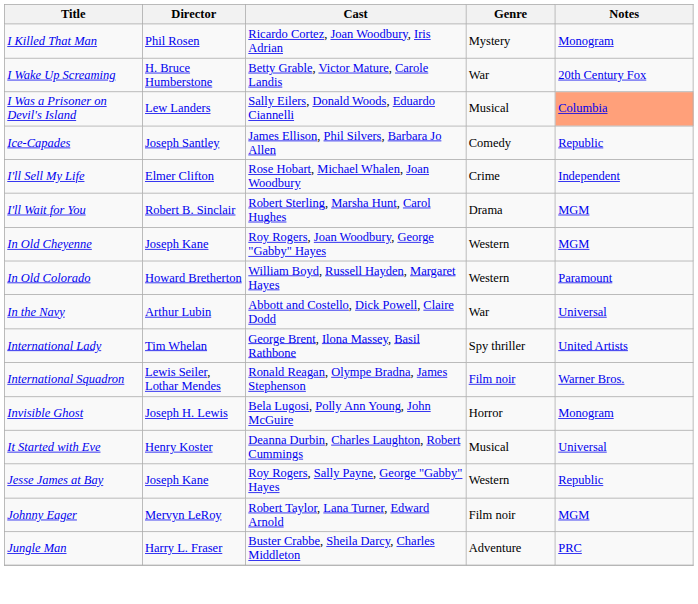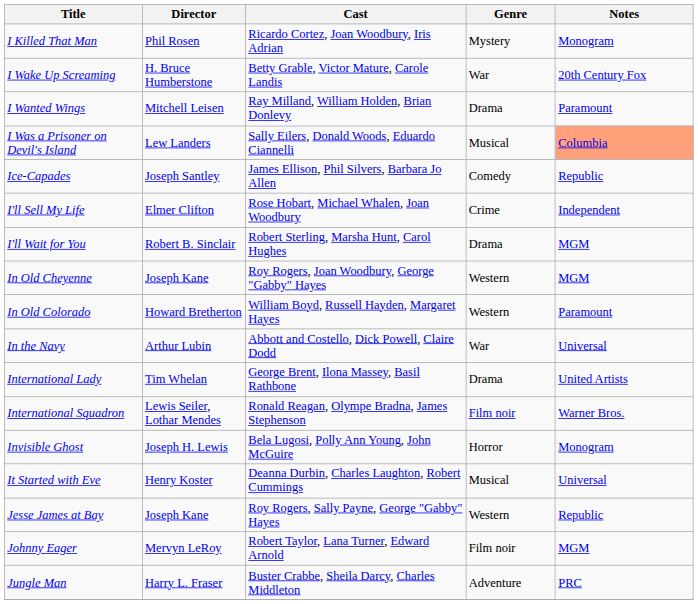 <table class="wikitable" style="width:100%;">
 <tr>
 <th style="width:20%;">Title</th>
 <th style="width:15%;">Director</th>
 <th style="width:32%;">Cast</th>
 <th style="width:13%;">Genre</th>
 <th style="width:20%;">Notes</th>
 </tr>
 <tr>
 <td><em><a href='#'>I Killed That Man</a></em></td>
 <td><a href='#'>Phil Rosen</a></td>
 <td><a href='#'>Ricardo Cortez</a>, <a href='#'>Joan Woodbury</a>, <a href='#'>Iris Adrian</a></td>
 <td>Mystery</td>
 <td><a href='#'>Monogram</a></td>
 </tr>
 <tr>
 <td><em><a href='#'>I Wake Up Screaming</a></em></td>
 <td><a href='#'>H. Bruce Humberstone</a></td>
 <td><a href='#'>Betty Grable</a>, <a href='#'>Victor Mature</a>, <a href='#'>Carole Landis</a></td>
 <td>War</td>
 <td><a href='#'>20th Century Fox</a></td>
+</tr>
+<tr>
+<td><em><a href='#'>I Wanted Wings</a></em></td>
+<td><a href='#'>Mitchell Leisen</a></td>
+<td><a href='#'>Ray Milland</a>, <a href='#'>William Holden</a>, <a href='#'>Brian Donlevy</a></td>
+<td>Drama</td>
+<td><a href='#'>Paramount</a></td>
 </tr>
 <tr>
 <td><em><a href='#'>I Was a Prisoner on Devil's Island</a></em></td>
 <td><a href='#'>Lew Landers</a></td>
 <td><a href='#'>Sally Eilers</a>, <a href='#'>Donald Woods</a>, <a href='#'>Eduardo Ciannelli</a></td>
 <td>Musical</td>
 <td style="background: lightsalmon;"><a href='#'>Columbia</a></td>
 </tr>
 <tr>
 <td><em><a href='#'>Ice-Capades</a></em></td>
 <td><a href='#'>Joseph Santley</a></td>
 <td><a href='#'>James Ellison</a>, <a href='#'>Phil Silvers</a>, <a href='#'>Barbara Jo Allen</a></td>
 <td>Comedy</td>
 <td><a href='#'>Republic</a></td>
 </tr>
 <tr>
 <td><em><a href='#'>I'll Sell My Life</a></em></td>
 <td><a href='#'>Elmer Clifton</a></td>
 <td><a href='#'>Rose Hobart</a>, <a href='#'>Michael Whalen</a>, <a href='#'>Joan Woodbury</a></td>
 <td>Crime</td>
 <td><a href='#'>Independent</a></td>
 </tr>
 <tr>
 <td><em><a href='#'>I'll Wait for You</a></em></td>
 <td><a href='#'>Robert B. Sinclair</a></td>
 <td><a href='#'>Robert Sterling</a>, <a href='#'>Marsha Hunt</a>, <a href='#'>Carol Hughes</a></td>
 <td>Drama</td>
 <td><a href='#'>MGM</a></td>
 </tr>
 <tr>
 <td><em><a href='#'>In Old Cheyenne</a></em></td>
 <td><a href='#'>Joseph Kane</a></td>
 <td><a href='#'>Roy Rogers</a>, <a href='#'>Joan Woodbury</a>, <a href='#'>George "Gabby" Hayes</a></td>
 <td>Western</td>
 <td><a href='#'>MGM</a></td>
 </tr>
 <tr>
 <td><em><a href='#'>In Old Colorado</a></em></td>
 <td><a href='#'>Howard Bretherton</a></td>
 <td><a href='#'>William Boyd</a>, <a href='#'>Russell Hayden</a>, <a href='#'>Margaret Hayes</a></td>
 <td>Western</td>
 <td><a href='#'>Paramount</a></td>
 </tr>
 <tr>
 <td><em><a href='#'>In the Navy</a></em></td>
 <td><a href='#'>Arthur Lubin</a></td>
 <td><a href='#'>Abbott and Costello</a>, <a href='#'>Dick Powell</a>, <a href='#'>Claire Dodd</a></td>
 <td>War</td>
 <td><a href='#'>Universal</a></td>
 </tr>
 <tr>
 <td><em><a href='#'>International Lady</a></em></td>
 <td><a href='#'>Tim Whelan</a></td>
 <td><a href='#'>George Brent</a>, <a href='#'>Ilona Massey</a>, <a href='#'>Basil Rathbone</a></td>
-<td>Spy thriller</td>
+<td>Drama</td>
 <td><a href='#'>United Artists</a></td>
 </tr>
 <tr>
 <td><em><a href='#'>International Squadron</a></em></td>
 <td><a href='#'>Lewis Seiler</a>, <a href='#'>Lothar Mendes</a></td>
 <td><a href='#'>Ronald Reagan</a>, <a href='#'>Olympe Bradna</a>, <a href='#'>James Stephenson</a></td>
 <td><a href='#'>Film noir</a></td>
 <td><a href='#'>Warner Bros.</a></td>
 </tr>
 <tr>
 <td><em><a href='#'>Invisible Ghost</a></em></td>
 <td><a href='#'>Joseph H. Lewis</a></td>
 <td><a href='#'>Bela Lugosi</a>, <a href='#'>Polly Ann Young</a>, <a href='#'>John McGuire</a></td>
 <td>Horror</td>
 <td><a href='#'>Monogram</a></td>
 </tr>
 <tr>
 <td><em><a href='#'>It Started with Eve</a></em></td>
 <td><a href='#'>Henry Koster</a></td>
 <td><a href='#'>Deanna Durbin</a>, <a href='#'>Charles Laughton</a>, <a href='#'>Robert Cummings</a></td>
 <td>Musical</td>
 <td><a href='#'>Universal</a></td>
 </tr>
 <tr>
 <td><em><a href='#'>Jesse James at Bay</a></em></td>
 <td><a href='#'>Joseph Kane</a></td>
 <td><a href='#'>Roy Rogers</a>, <a href='#'>Sally Payne</a>, <a href='#'>George "Gabby" Hayes</a></td>
 <td>Western</td>
 <td><a href='#'>Republic</a></td>
 </tr>
 <tr>
 <td><em><a href='#'>Johnny Eager</a></em></td>
 <td><a href='#'>Mervyn LeRoy</a></td>
 <td><a href='#'>Robert Taylor</a>, <a href='#'>Lana Turner</a>, <a href='#'>Edward Arnold</a></td>
 <td>Film noir</td>
 <td><a href='#'>MGM</a></td>
 </tr>
 <tr>
 <td><em><a href='#'>Jungle Man</a></em></td>
 <td><a href='#'>Harry L. Fraser</a></td>
 <td><a href='#'>Buster Crabbe</a>, <a href='#'>Sheila Darcy</a>, <a href='#'>Charles Middleton</a></td>
 <td>Adventure</td>
 <td><a href='#'>PRC</a></td>
 </tr>
 <tr>
 </tr>
 </table>
